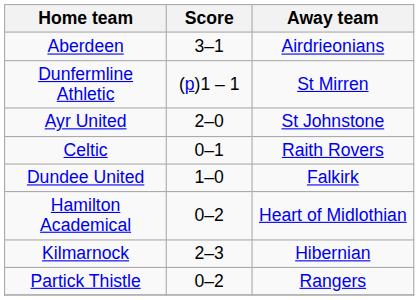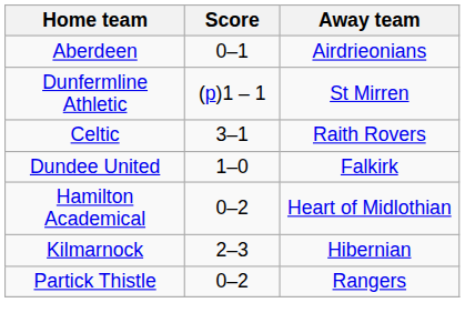 <table class="wikitable" style="text-align: center">
 <tr>
 <th width=140>Home team</th>
 <th width=70>Score</th>
 <th width=140>Away team</th>
 </tr>
 <tr>
 <td><a href='#'>Aberdeen</a></td>
-<td>3–1</td>
+<td>0–1</td>
 <td><a href='#'>Airdrieonians</a></td>
 </tr>
 <tr>
 <td><a href='#'>Dunfermline Athletic</a></td>
 <td>(<a href='#'>p</a>)1 – 1</td>
 <td><a href='#'>St Mirren</a></td>
 </tr>
 <tr>
-<td><a href='#'>Ayr United</a></td>
-<td>2–0</td>
-<td><a href='#'>St Johnstone</a></td>
-</tr>
-<tr>
 <td><a href='#'>Celtic</a></td>
-<td>0–1</td>
+<td>3–1</td>
 <td><a href='#'>Raith Rovers</a></td>
 </tr>
 <tr>
 <td><a href='#'>Dundee United</a></td>
 <td>1–0</td>
 <td><a href='#'>Falkirk</a></td>
 </tr>
 <tr>
 <td><a href='#'>Hamilton Academical</a></td>
 <td>0–2</td>
 <td><a href='#'>Heart of Midlothian</a></td>
 </tr>
 <tr>
 <td><a href='#'>Kilmarnock</a></td>
 <td>2–3</td>
 <td><a href='#'>Hibernian</a></td>
 </tr>
 <tr>
 <td><a href='#'>Partick Thistle</a></td>
 <td>0–2</td>
 <td><a href='#'>Rangers</a></td>
 </tr>
 <tr>
 </tr>
 </table>
